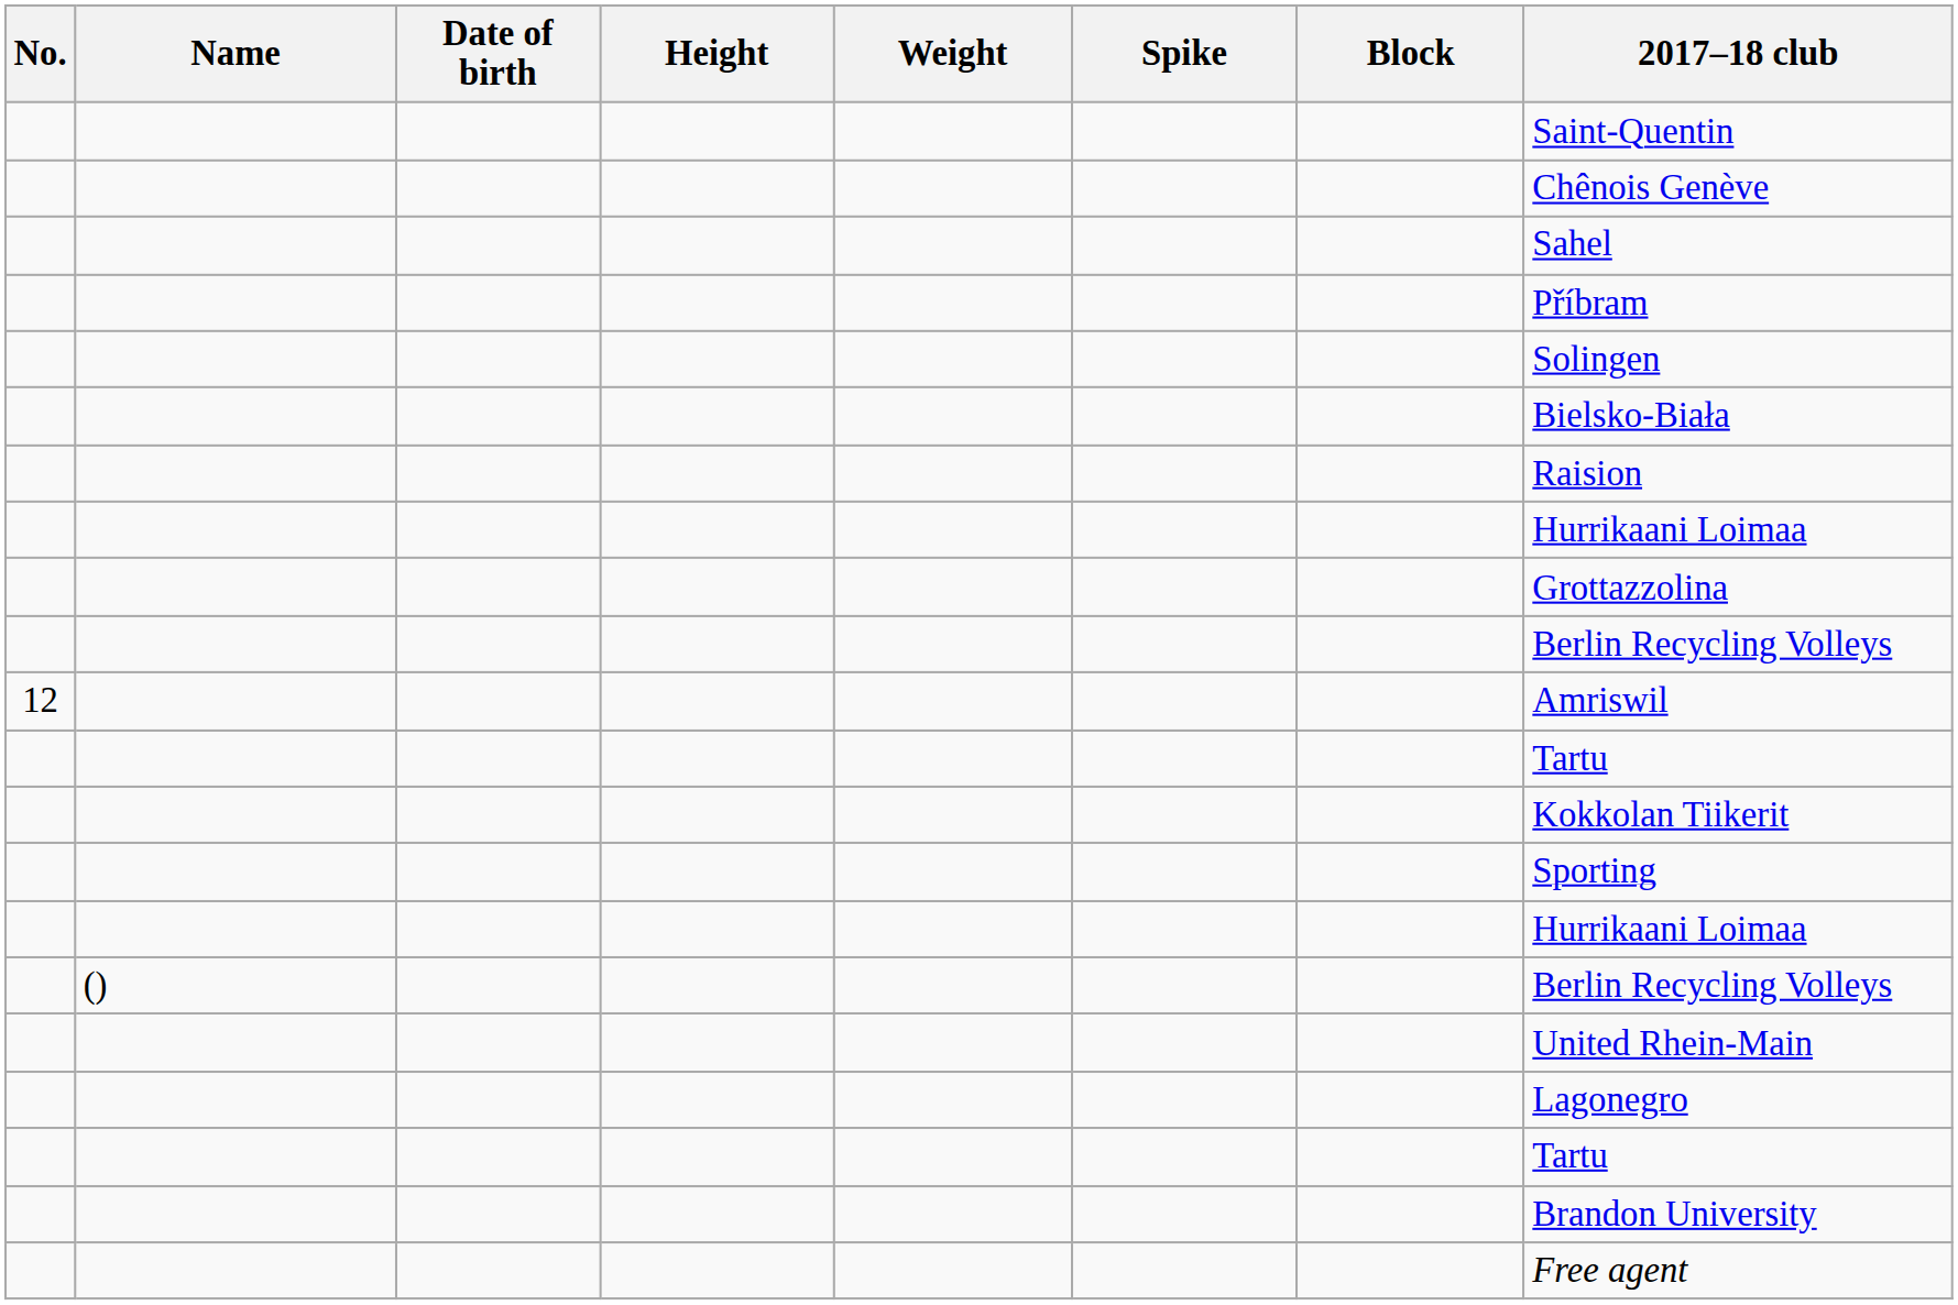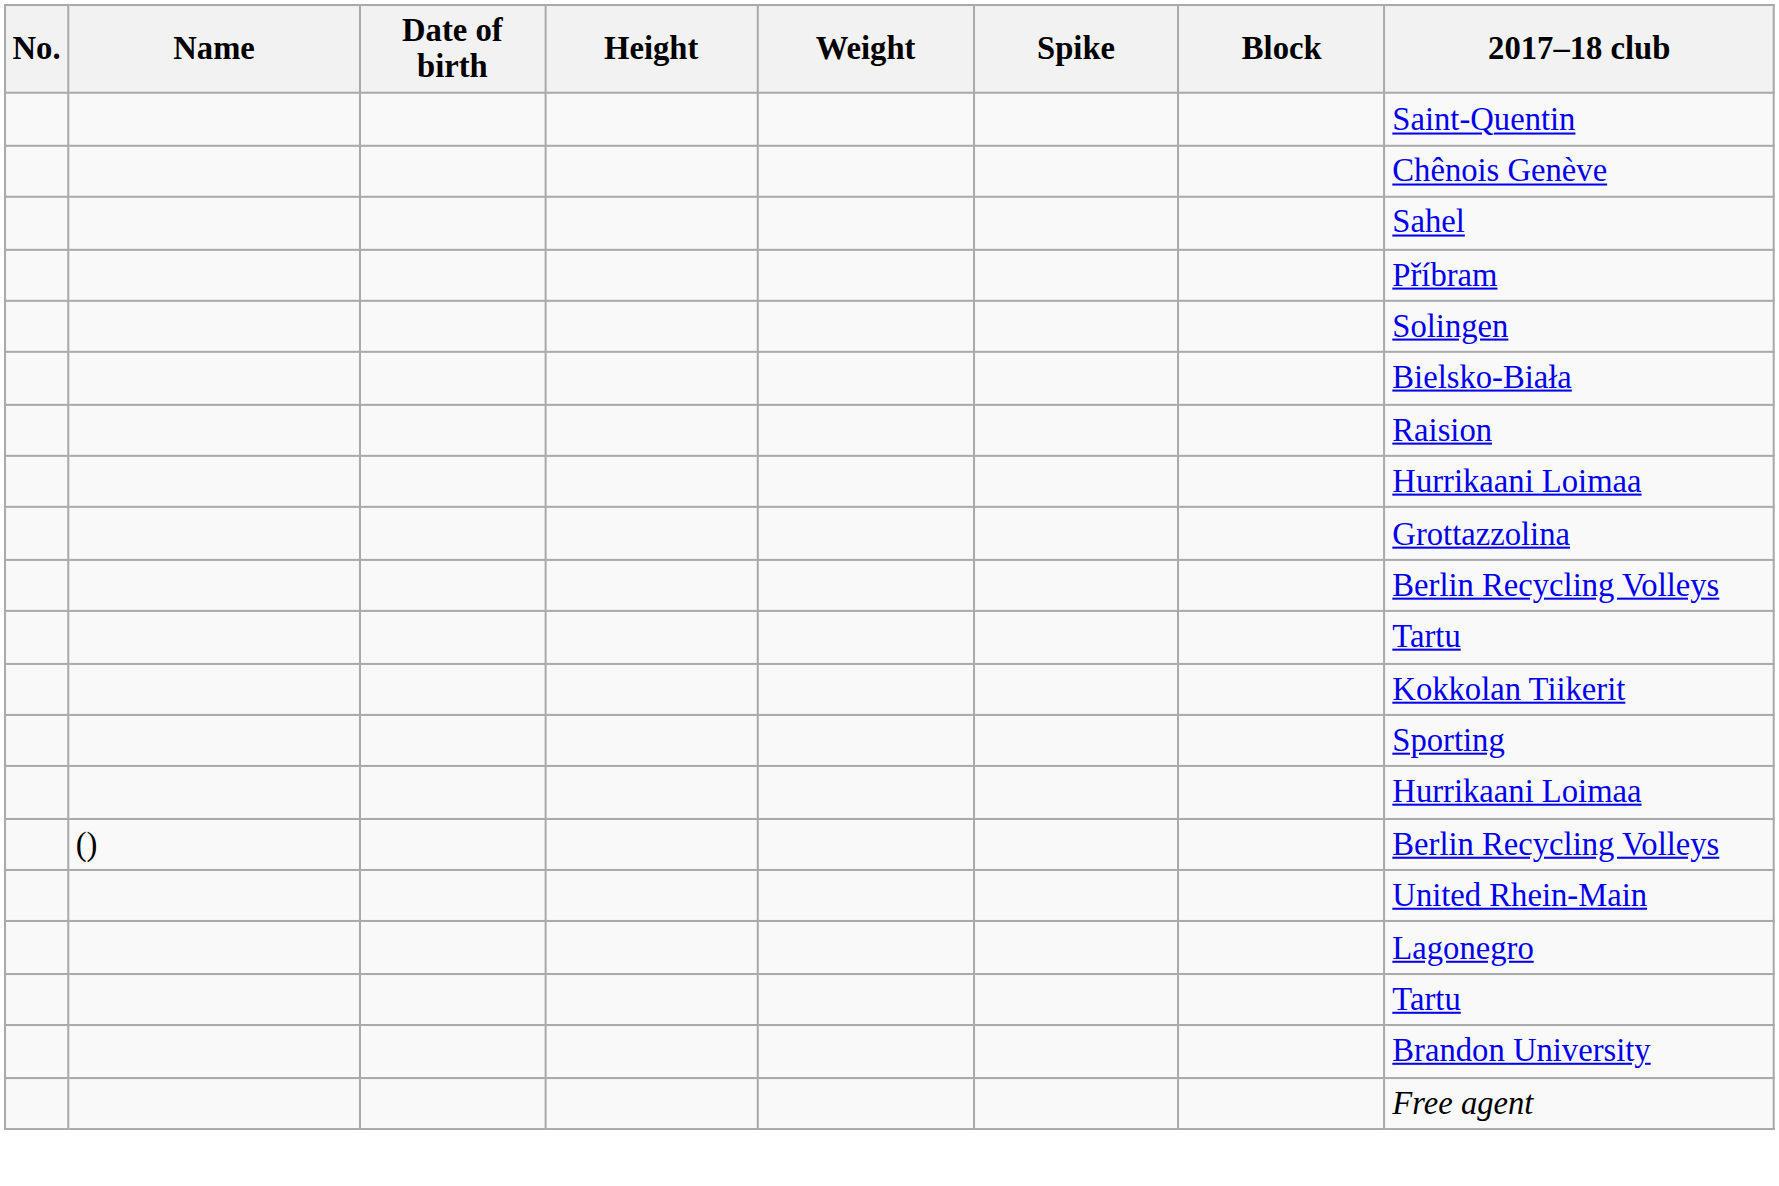 <table class="wikitable sortable" style="font-size:100%; text-align:center;">
 <tr>
 <th>No.</th>
 <th style="width:14em">Name</th>
 <th style="width:8em">Date of birth</th>
 <th style="width:9em">Height</th>
 <th style="width:9em">Weight</th>
 <th style="width:9em">Spike</th>
 <th style="width:9em">Block</th>
 <th style="width:17em">2017–18 club</th>
 </tr>
 <tr>
 <td></td>
 <td style="text-align:left;"></td>
 <td style="text-align:right;"></td>
 <td></td>
 <td></td>
 <td></td>
 <td></td>
 <td style="text-align:left;"> <a href='#'>Saint-Quentin</a></td>
 </tr>
 <tr>
 <td></td>
 <td style="text-align:left;"></td>
 <td style="text-align:right;"></td>
 <td></td>
 <td></td>
 <td></td>
 <td></td>
 <td style="text-align:left;"> <a href='#'>Chênois Genève</a></td>
 </tr>
 <tr>
 <td></td>
 <td style="text-align:left;"></td>
 <td style="text-align:right;"></td>
 <td></td>
 <td></td>
 <td></td>
 <td></td>
 <td style="text-align:left;"> <a href='#'>Sahel</a></td>
 </tr>
 <tr>
 <td></td>
 <td style="text-align:left;"></td>
 <td style="text-align:right;"></td>
 <td></td>
 <td></td>
 <td></td>
 <td></td>
 <td style="text-align:left;"> <a href='#'>Příbram</a></td>
 </tr>
 <tr>
 <td></td>
 <td style="text-align:left;"></td>
 <td style="text-align:right;"></td>
 <td></td>
 <td></td>
 <td></td>
 <td></td>
 <td style="text-align:left;"> <a href='#'>Solingen</a></td>
 </tr>
 <tr>
 <td></td>
 <td style="text-align:left;"></td>
 <td style="text-align:right;"></td>
 <td></td>
 <td></td>
 <td></td>
 <td></td>
 <td style="text-align:left;"> <a href='#'>Bielsko-Biała</a></td>
 </tr>
 <tr>
 <td></td>
 <td style="text-align:left;"></td>
 <td style="text-align:right;"></td>
 <td></td>
 <td></td>
 <td></td>
 <td></td>
 <td style="text-align:left;"> <a href='#'>Raision</a></td>
 </tr>
 <tr>
 <td></td>
 <td style="text-align:left;"></td>
 <td style="text-align:right;"></td>
 <td></td>
 <td></td>
 <td></td>
 <td></td>
 <td style="text-align:left;"> <a href='#'>Hurrikaani Loimaa</a></td>
 </tr>
 <tr>
 <td></td>
 <td style="text-align:left;"></td>
 <td style="text-align:right;"></td>
 <td></td>
 <td></td>
 <td></td>
 <td></td>
 <td style="text-align:left;"> <a href='#'>Grottazzolina</a></td>
 </tr>
 <tr>
 <td></td>
 <td style="text-align:left;"></td>
 <td style="text-align:right;"></td>
 <td></td>
 <td></td>
 <td></td>
 <td></td>
 <td style="text-align:left;"> <a href='#'>Berlin Recycling Volleys</a></td>
 </tr>
 <tr>
-<td>12</td>
-<td style="text-align:left;"></td>
-<td style="text-align:right;"></td>
-<td></td>
-<td></td>
-<td></td>
-<td></td>
-<td style="text-align:left;"> <a href='#'>Amriswil</a></td>
-</tr>
-<tr>
 <td></td>
 <td style="text-align:left;"></td>
 <td style="text-align:right;"></td>
 <td></td>
 <td></td>
 <td></td>
 <td></td>
 <td style="text-align:left;"> <a href='#'>Tartu</a></td>
 </tr>
 <tr>
 <td></td>
 <td style="text-align:left;"></td>
 <td style="text-align:right;"></td>
 <td></td>
 <td></td>
 <td></td>
 <td></td>
 <td style="text-align:left;"> <a href='#'>Kokkolan Tiikerit</a></td>
 </tr>
 <tr>
 <td></td>
 <td style="text-align:left;"></td>
 <td style="text-align:right;"></td>
 <td></td>
 <td></td>
 <td></td>
 <td></td>
 <td style="text-align:left;"> <a href='#'>Sporting</a></td>
 </tr>
 <tr>
 <td></td>
 <td style="text-align:left;"></td>
 <td style="text-align:right;"></td>
 <td></td>
 <td></td>
 <td></td>
 <td></td>
 <td style="text-align:left;"> <a href='#'>Hurrikaani Loimaa</a></td>
 </tr>
 <tr>
 <td></td>
 <td style="text-align:left;"> ()</td>
 <td style="text-align:right;"></td>
 <td></td>
 <td></td>
 <td></td>
 <td></td>
 <td style="text-align:left;"> <a href='#'>Berlin Recycling Volleys</a></td>
 </tr>
 <tr>
 <td></td>
 <td style="text-align:left;"></td>
 <td style="text-align:right;"></td>
 <td></td>
 <td></td>
 <td></td>
 <td></td>
 <td style="text-align:left;"> <a href='#'>United Rhein-Main</a></td>
 </tr>
 <tr>
 <td></td>
 <td style="text-align:left;"></td>
 <td style="text-align:right;"></td>
 <td></td>
 <td></td>
 <td></td>
 <td></td>
 <td style="text-align:left;"> <a href='#'>Lagonegro</a></td>
 </tr>
 <tr>
 <td></td>
 <td style="text-align:left;"></td>
 <td style="text-align:right;"></td>
 <td></td>
 <td></td>
 <td></td>
 <td></td>
 <td style="text-align:left;"> <a href='#'>Tartu</a></td>
 </tr>
 <tr>
 <td></td>
 <td style="text-align:left;"></td>
 <td style="text-align:right;"></td>
 <td></td>
 <td></td>
 <td></td>
 <td></td>
 <td style="text-align:left;"> <a href='#'>Brandon University</a></td>
 </tr>
 <tr>
 <td></td>
 <td style="text-align:left;"></td>
 <td style="text-align:right;"></td>
 <td></td>
 <td></td>
 <td></td>
 <td></td>
 <td style="text-align:left;"><em>Free agent</em></td>
 </tr>
 </table>
